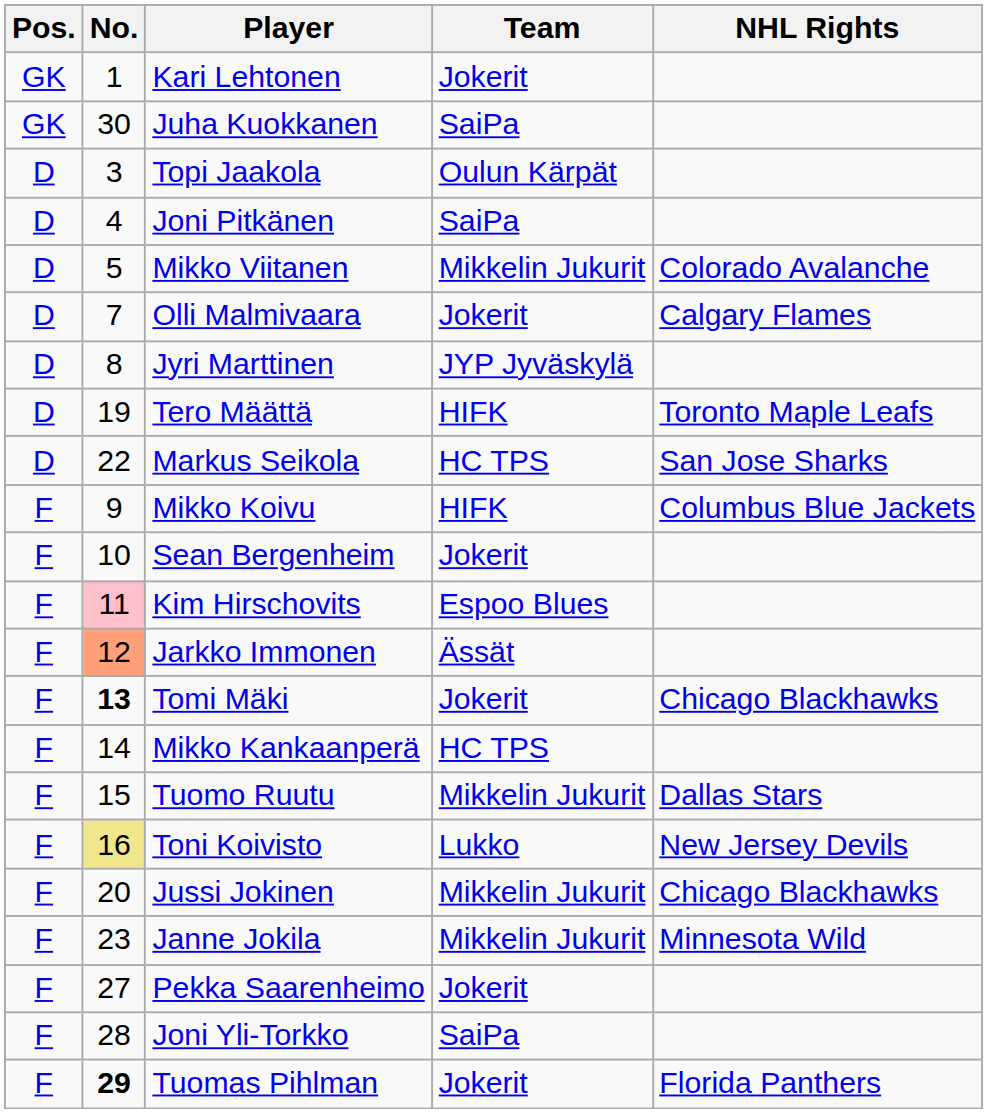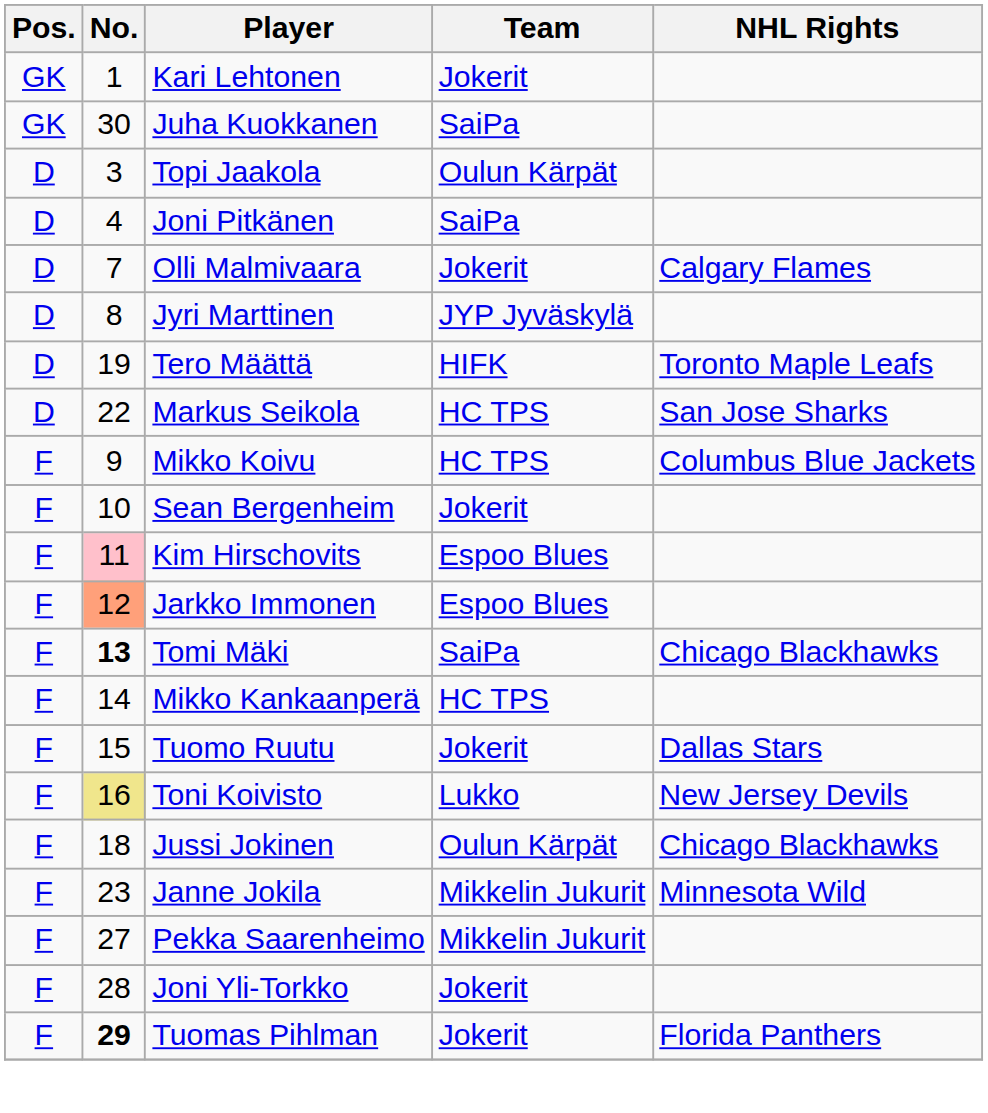 <table class="wikitable sortable">
 <tr>
 <th>Pos.</th>
 <th>No.</th>
 <th>Player</th>
 <th>Team</th>
 <th>NHL Rights</th>
 </tr>
 <tr>
 <td style="text-align:center;"><a href='#'>GK</a></td>
 <td style="text-align:center;">1</td>
 <td><a href='#'>Kari Lehtonen</a></td>
 <td> <a href='#'>Jokerit</a></td>
 <td></td>
 </tr>
 <tr>
 <td style="text-align:center;"><a href='#'>GK</a></td>
 <td style="text-align:center;">30</td>
 <td><a href='#'>Juha Kuokkanen</a></td>
 <td> <a href='#'>SaiPa</a></td>
 <td></td>
 </tr>
 <tr>
 <td style="text-align:center;"><a href='#'>D</a></td>
 <td style="text-align:center;">3</td>
 <td><a href='#'>Topi Jaakola</a></td>
 <td> <a href='#'>Oulun Kärpät</a></td>
 <td></td>
 </tr>
 <tr>
 <td style="text-align:center;"><a href='#'>D</a></td>
 <td style="text-align:center;">4</td>
 <td><a href='#'>Joni Pitkänen</a></td>
 <td> <a href='#'>SaiPa</a></td>
 <td></td>
 </tr>
 <tr>
 <td style="text-align:center;"><a href='#'>D</a></td>
-<td style="text-align:center;">5</td>
-<td><a href='#'>Mikko Viitanen</a></td>
-<td> <a href='#'>Mikkelin Jukurit</a></td>
-<td><a href='#'>Colorado Avalanche</a></td>
-</tr>
-<tr>
-<td style="text-align:center;"><a href='#'>D</a></td>
 <td style="text-align:center;">7</td>
 <td><a href='#'>Olli Malmivaara</a></td>
 <td> <a href='#'>Jokerit</a></td>
 <td><a href='#'>Calgary Flames</a></td>
 </tr>
 <tr>
 <td style="text-align:center;"><a href='#'>D</a></td>
 <td style="text-align:center;">8</td>
 <td><a href='#'>Jyri Marttinen</a></td>
 <td> <a href='#'>JYP Jyväskylä</a></td>
 <td></td>
 </tr>
 <tr>
 <td style="text-align:center;"><a href='#'>D</a></td>
 <td style="text-align:center;">19</td>
 <td><a href='#'>Tero Määttä</a></td>
 <td> <a href='#'>HIFK</a></td>
 <td><a href='#'>Toronto Maple Leafs</a></td>
 </tr>
 <tr>
 <td style="text-align:center;"><a href='#'>D</a></td>
 <td style="text-align:center;">22</td>
 <td><a href='#'>Markus Seikola</a></td>
 <td> <a href='#'>HC TPS</a></td>
 <td><a href='#'>San Jose Sharks</a></td>
 </tr>
 <tr>
 <td style="text-align:center;"><a href='#'>F</a></td>
 <td style="text-align:center;">9</td>
 <td><a href='#'>Mikko Koivu</a></td>
-<td> <a href='#'>HIFK</a></td>
+<td> <a href='#'>HC TPS</a></td>
 <td><a href='#'>Columbus Blue Jackets</a></td>
 </tr>
 <tr>
 <td style="text-align:center;"><a href='#'>F</a></td>
 <td style="text-align:center;">10</td>
 <td><a href='#'>Sean Bergenheim</a></td>
 <td> <a href='#'>Jokerit</a></td>
 <td></td>
 </tr>
 <tr>
 <td style="text-align:center;"><a href='#'>F</a></td>
 <td style="background: pink; text-align:center;">11</td>
 <td><a href='#'>Kim Hirschovits</a></td>
 <td> <a href='#'>Espoo Blues</a></td>
 <td></td>
 </tr>
 <tr>
 <td style="text-align:center;"><a href='#'>F</a></td>
 <td style="background: lightsalmon; text-align:center;">12</td>
 <td><a href='#'>Jarkko Immonen</a></td>
-<td> <a href='#'>Ässät</a></td>
+<td> <a href='#'>Espoo Blues</a></td>
 <td></td>
 </tr>
 <tr>
 <td style="text-align:center;"><a href='#'>F</a></td>
 <td style="text-align:center;"><strong>13</strong></td>
 <td><a href='#'>Tomi Mäki</a></td>
-<td> <a href='#'>Jokerit</a></td>
+<td> <a href='#'>SaiPa</a></td>
 <td><a href='#'>Chicago Blackhawks</a></td>
 </tr>
 <tr>
 <td style="text-align:center;"><a href='#'>F</a></td>
 <td style="text-align:center;">14</td>
 <td><a href='#'>Mikko Kankaanperä</a></td>
 <td> <a href='#'>HC TPS</a></td>
 <td></td>
 </tr>
 <tr>
 <td style="text-align:center;"><a href='#'>F</a></td>
 <td style="text-align:center;">15</td>
 <td><a href='#'>Tuomo Ruutu</a></td>
-<td> <a href='#'>Mikkelin Jukurit</a></td>
+<td> <a href='#'>Jokerit</a></td>
 <td><a href='#'>Dallas Stars</a></td>
 </tr>
 <tr>
 <td style="text-align:center;"><a href='#'>F</a></td>
 <td style="background: khaki; text-align:center;">16</td>
 <td><a href='#'>Toni Koivisto</a></td>
 <td> <a href='#'>Lukko</a></td>
 <td><a href='#'>New Jersey Devils</a></td>
 </tr>
 <tr>
 <td style="text-align:center;"><a href='#'>F</a></td>
-<td style="text-align:center;">20</td>
+<td style="text-align:center;">18</td>
 <td><a href='#'>Jussi Jokinen</a></td>
-<td> <a href='#'>Mikkelin Jukurit</a></td>
+<td> <a href='#'>Oulun Kärpät</a></td>
 <td><a href='#'>Chicago Blackhawks</a></td>
 </tr>
 <tr>
 <td style="text-align:center;"><a href='#'>F</a></td>
 <td style="text-align:center;">23</td>
 <td><a href='#'>Janne Jokila</a></td>
 <td> <a href='#'>Mikkelin Jukurit</a></td>
 <td><a href='#'>Minnesota Wild</a></td>
 </tr>
 <tr>
 <td style="text-align:center;"><a href='#'>F</a></td>
 <td style="text-align:center;">27</td>
 <td><a href='#'>Pekka Saarenheimo</a></td>
-<td> <a href='#'>Jokerit</a></td>
+<td> <a href='#'>Mikkelin Jukurit</a></td>
 <td></td>
 </tr>
 <tr>
 <td style="text-align:center;"><a href='#'>F</a></td>
 <td style="text-align:center;">28</td>
 <td><a href='#'>Joni Yli-Torkko</a></td>
-<td> <a href='#'>SaiPa</a></td>
+<td> <a href='#'>Jokerit</a></td>
 <td></td>
 </tr>
 <tr>
 <td style="text-align:center;"><a href='#'>F</a></td>
 <td style="text-align:center;"><strong>29</strong></td>
 <td><a href='#'>Tuomas Pihlman</a></td>
 <td> <a href='#'>Jokerit</a></td>
 <td><a href='#'>Florida Panthers</a></td>
 </tr>
 <tr>
 </tr>
 </table>
